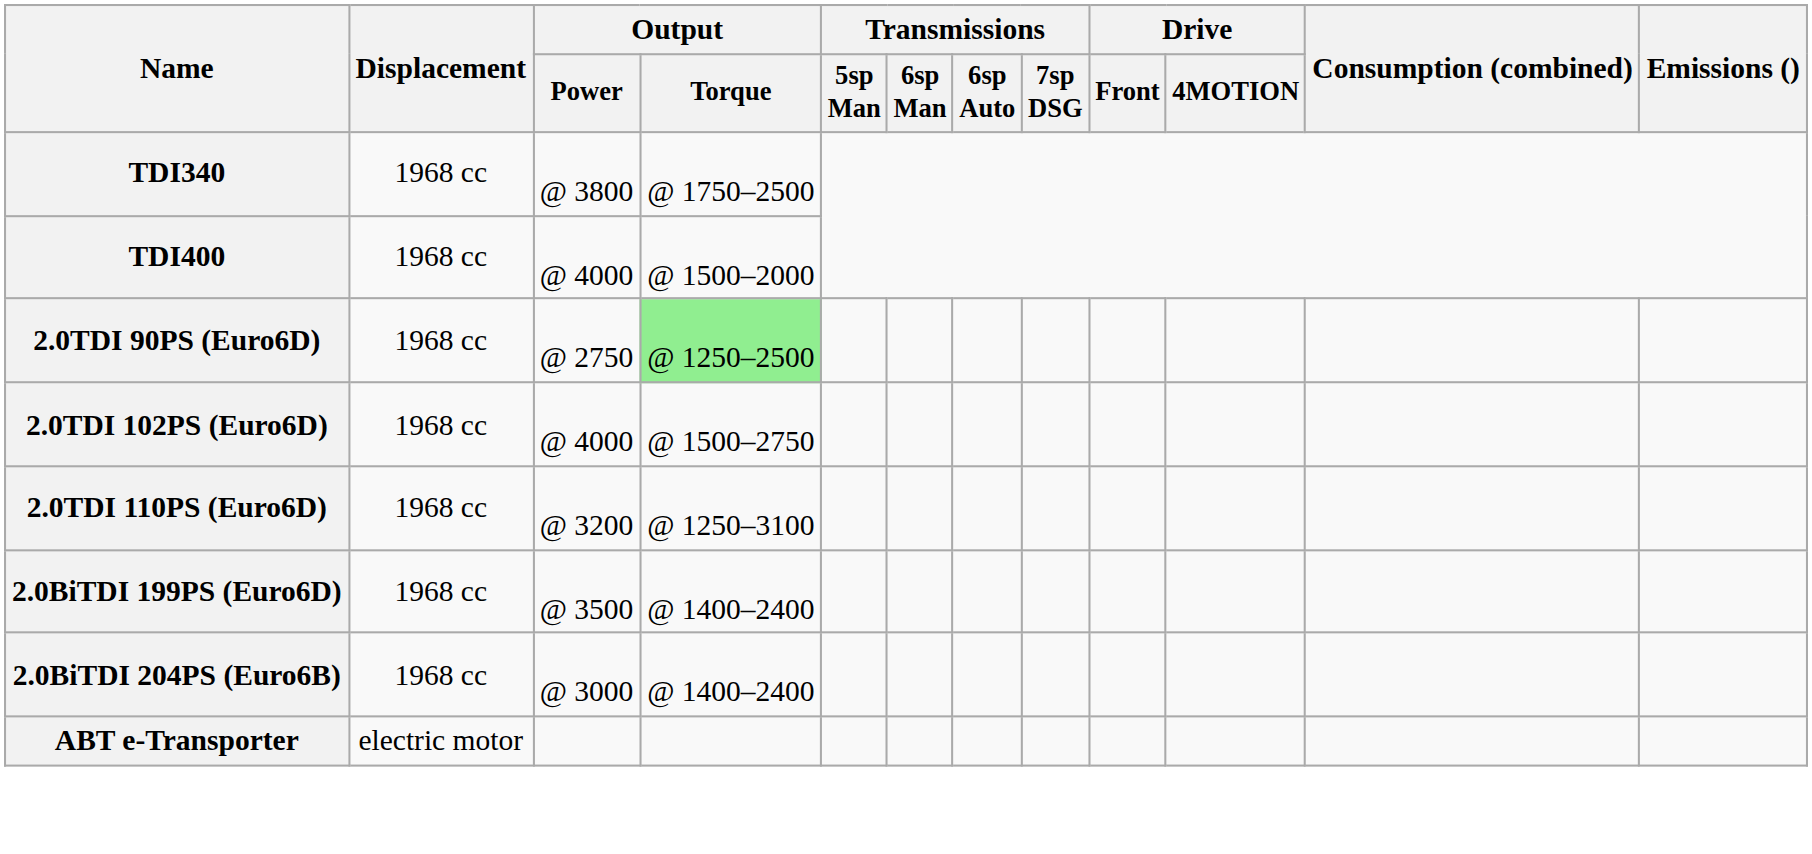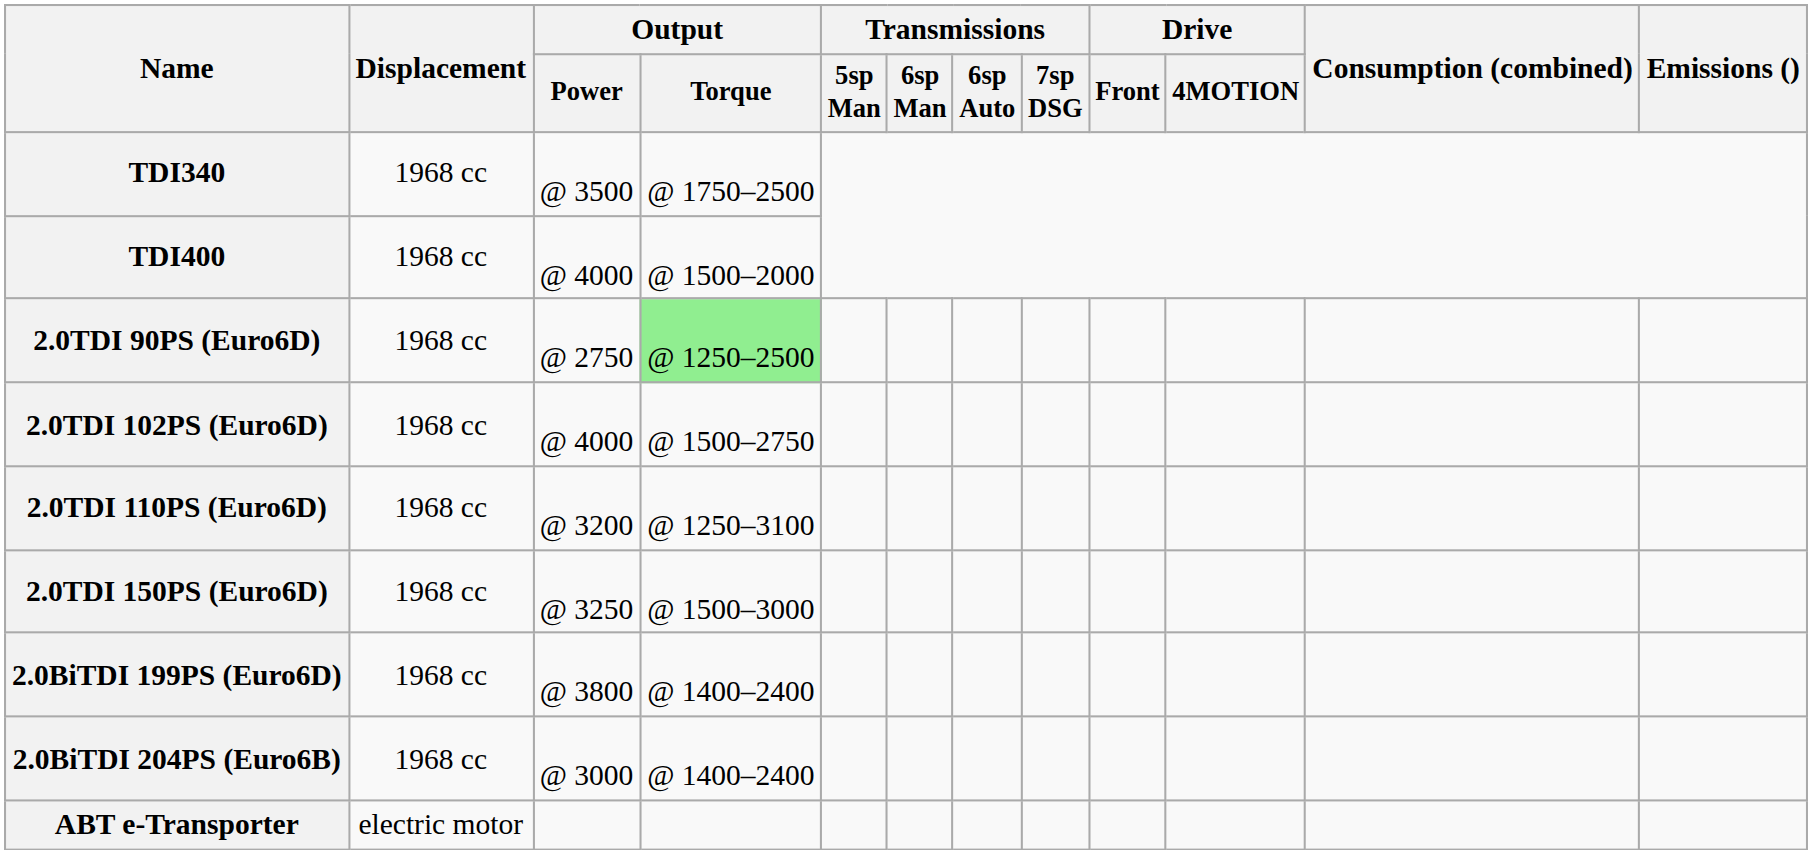 <table class="wikitable sortable" style="font-size:90%;text-align:center;">
 <tr>
 <th rowspan=2>Name</th>
 <th rowspan=2>Displacement</th>
 <th colspan=2>Output</th>
 <th colspan=4>Transmissions</th>
 <th colspan=2>Drive</th>
 <th rowspan=2>Consumption (combined)</th>
 <th rowspan=2>Emissions ()</th>
 </tr>
 <tr style="font-size:90%;">
 <th>Power</th>
 <th>Torque</th>
 <th>5sp<br>Man</th>
 <th>6sp<br>Man</th>
 <th>6sp<br>Auto</th>
 <th>7sp<br>DSG</th>
 <th>Front</th>
 <th>4MOTION</th>
 </tr>
 <tr>
 <th>TDI340</th>
 <td>1968 cc</td>
-<td><br>@ 3800</td>
+<td><br>@ 3500</td>
 <td><br>@ 1750–2500</td>
 </tr>
 <tr>
 <th>TDI400</th>
 <td>1968 cc</td>
 <td><br>@ 4000</td>
 <td><br>@ 1500–2000</td>
 </tr>
 <tr>
 <th>2.0TDI 90PS (Euro6D)</th>
 <td>1968 cc</td>
 <td><br>@ 2750</td>
 <td style="background: lightgreen;"><br>@ 1250–2500</td>
 <td></td>
 <td></td>
 <td></td>
 <td></td>
 <td></td>
 <td></td>
 <td></td>
 <td></td>
 </tr>
 <tr>
 <th>2.0TDI 102PS (Euro6D)</th>
 <td>1968 cc</td>
 <td><br>@ 4000</td>
 <td><br>@ 1500–2750</td>
 <td></td>
 <td></td>
 <td></td>
 <td></td>
 <td></td>
 <td></td>
 <td></td>
 <td></td>
 </tr>
 <tr>
 <th>2.0TDI 110PS (Euro6D)</th>
 <td>1968 cc</td>
 <td><br>@ 3200</td>
 <td><br>@ 1250–3100</td>
 <td></td>
 <td></td>
 <td></td>
 <td></td>
 <td></td>
 <td></td>
 <td></td>
 <td></td>
 </tr>
 <tr>
+<th>2.0TDI 150PS (Euro6D)</th>
+<td>1968 cc</td>
+<td><br>@ 3250</td>
+<td><br>@ 1500–3000</td>
+<td></td>
+<td></td>
+<td></td>
+<td></td>
+<td></td>
+<td></td>
+<td></td>
+<td></td>
+</tr>
+<tr>
 <th>2.0BiTDI 199PS (Euro6D)</th>
 <td>1968 cc</td>
-<td><br>@ 3500</td>
+<td><br>@ 3800</td>
 <td><br>@ 1400–2400</td>
 <td></td>
 <td></td>
 <td></td>
 <td></td>
 <td></td>
 <td></td>
 <td></td>
 <td></td>
 </tr>
 <tr>
 <th>2.0BiTDI 204PS (Euro6B)</th>
 <td>1968 cc</td>
 <td><br>@ 3000</td>
 <td><br>@ 1400–2400</td>
 <td></td>
 <td></td>
 <td></td>
 <td></td>
 <td></td>
 <td></td>
 <td></td>
 <td></td>
 </tr>
 <tr>
 <th>ABT e-Transporter</th>
 <td>electric motor</td>
 <td></td>
 <td></td>
 <td></td>
 <td></td>
 <td></td>
 <td></td>
 <td></td>
 <td></td>
 <td></td>
 <td></td>
 </tr>
 </table>
